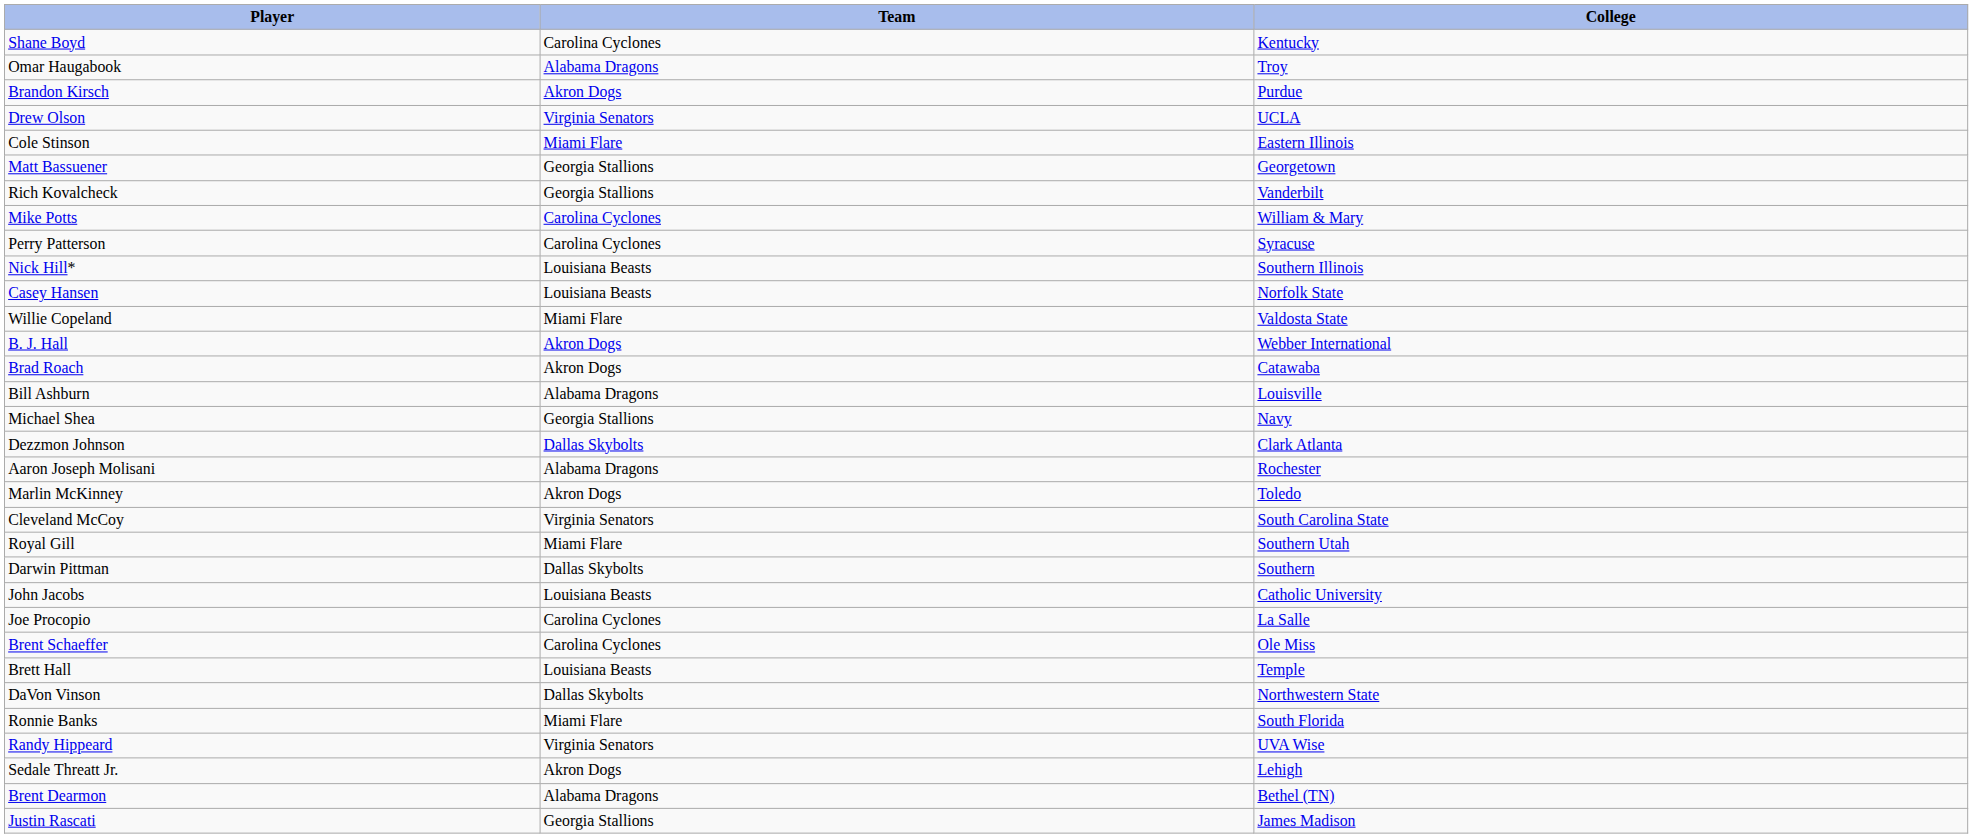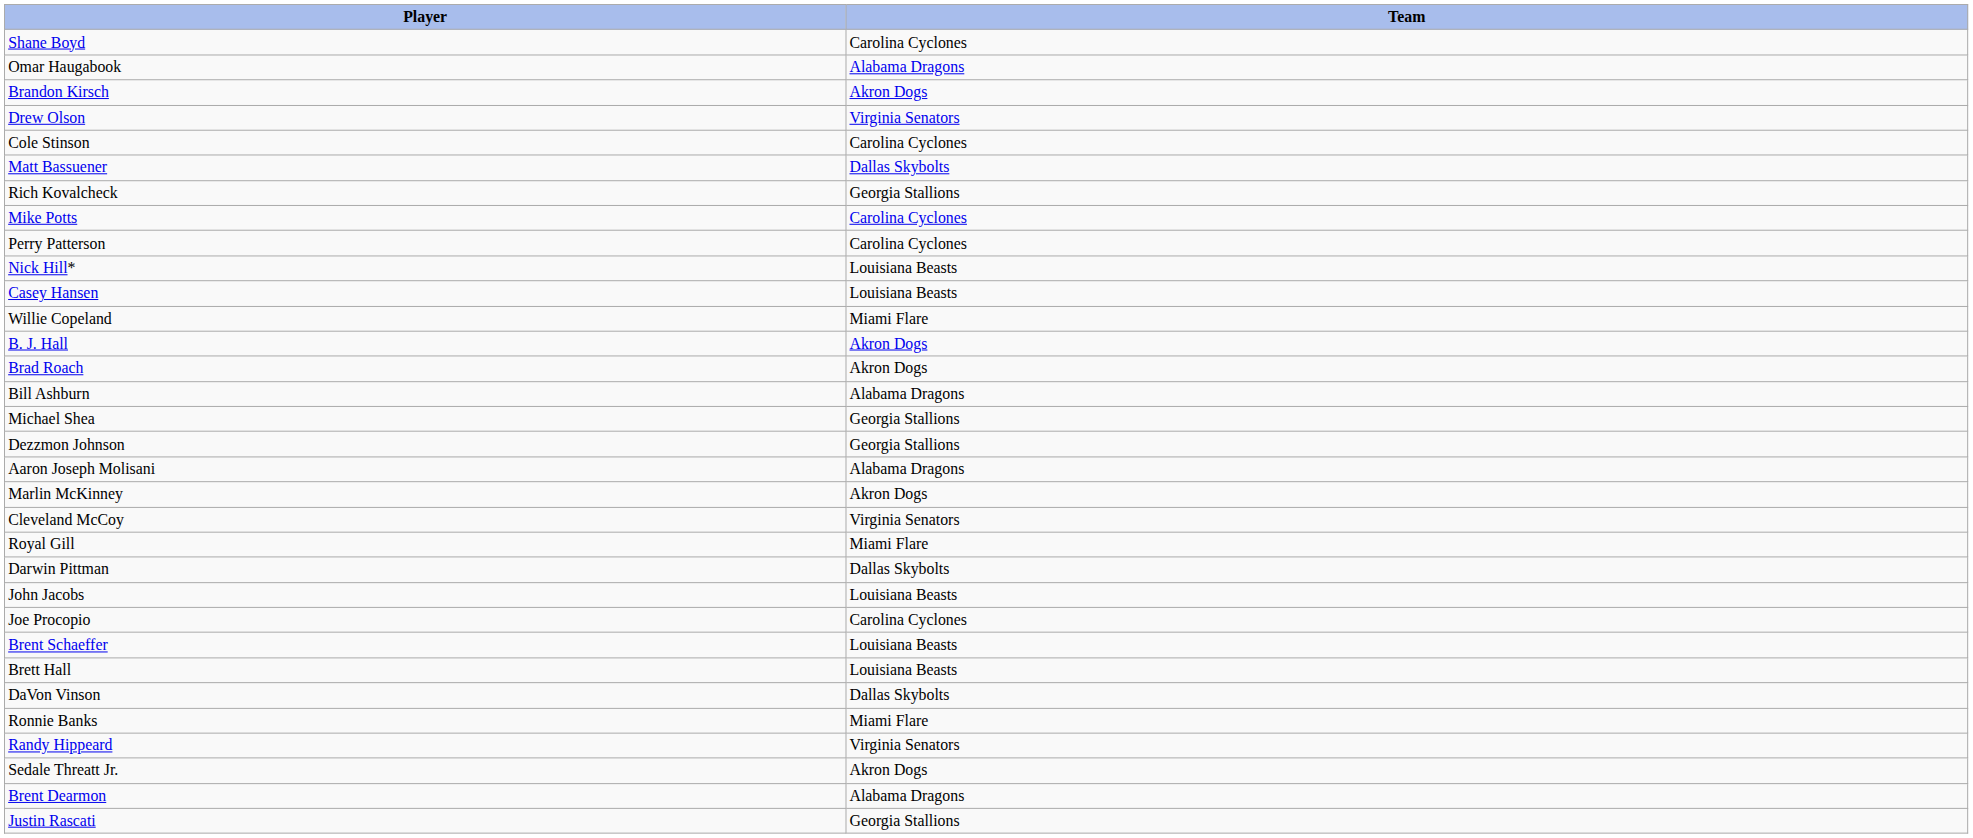 <table class="wikitable sortable sortable" style="width:100%;">
 <tr>
 <th style="background:#a8bdec; width:15%;">Player</th>
 <th style="width:20%; background:#a8bdec;">Team</th>
-<th style="width:20%; background:#a8bdec;">College</th>
 </tr>
 <tr>
 <td><a href='#'>Shane Boyd</a></td>
 <td>Carolina Cyclones</td>
-<td><a href='#'>Kentucky</a></td>
 </tr>
 <tr>
 <td>Omar Haugabook</td>
 <td><a href='#'>Alabama Dragons</a></td>
-<td><a href='#'>Troy</a></td>
 </tr>
 <tr>
 <td><a href='#'>Brandon Kirsch</a></td>
 <td><a href='#'>Akron Dogs</a></td>
-<td><a href='#'>Purdue</a></td>
 </tr>
 <tr>
 <td><a href='#'>Drew Olson</a></td>
 <td><a href='#'>Virginia Senators</a></td>
-<td><a href='#'>UCLA</a></td>
 </tr>
 <tr>
 <td>Cole Stinson</td>
-<td><a href='#'>Miami Flare</a></td>
-<td><a href='#'>Eastern Illinois</a></td>
+<td>Carolina Cyclones</td>
 </tr>
 <tr>
 <td><a href='#'>Matt Bassuener</a></td>
-<td>Georgia Stallions</td>
-<td><a href='#'>Georgetown</a></td>
+<td><a href='#'>Dallas Skybolts</a></td>
 </tr>
 <tr>
 <td>Rich Kovalcheck</td>
 <td>Georgia Stallions</td>
-<td><a href='#'>Vanderbilt</a></td>
 </tr>
 <tr>
 <td><a href='#'>Mike Potts</a></td>
 <td><a href='#'>Carolina Cyclones</a></td>
-<td><a href='#'>William & Mary</a></td>
 </tr>
 <tr>
 <td>Perry Patterson</td>
 <td>Carolina Cyclones</td>
-<td><a href='#'>Syracuse</a></td>
 </tr>
 <tr>
 <td><a href='#'>Nick Hill</a>*</td>
 <td>Louisiana Beasts</td>
-<td><a href='#'>Southern Illinois</a></td>
 </tr>
 <tr>
 <td><a href='#'>Casey Hansen</a></td>
 <td>Louisiana Beasts</td>
-<td><a href='#'>Norfolk State</a></td>
 </tr>
 <tr>
 <td>Willie Copeland</td>
 <td>Miami Flare</td>
-<td><a href='#'>Valdosta State</a></td>
 </tr>
 <tr>
 <td><a href='#'>B. J. Hall</a></td>
 <td><a href='#'>Akron Dogs</a></td>
-<td><a href='#'>Webber International</a></td>
 </tr>
 <tr>
 <td><a href='#'>Brad Roach</a></td>
 <td>Akron Dogs</td>
-<td><a href='#'>Catawaba</a></td>
 </tr>
 <tr>
 <td>Bill Ashburn</td>
 <td>Alabama Dragons</td>
-<td><a href='#'>Louisville</a></td>
 </tr>
 <tr>
 <td>Michael Shea</td>
 <td>Georgia Stallions</td>
-<td><a href='#'>Navy</a></td>
 </tr>
 <tr>
 <td>Dezzmon Johnson</td>
-<td><a href='#'>Dallas Skybolts</a></td>
-<td><a href='#'>Clark Atlanta</a></td>
+<td>Georgia Stallions</td>
 </tr>
 <tr>
 <td>Aaron Joseph Molisani</td>
 <td>Alabama Dragons</td>
-<td><a href='#'>Rochester</a></td>
 </tr>
 <tr>
 <td>Marlin McKinney</td>
 <td>Akron Dogs</td>
-<td><a href='#'>Toledo</a></td>
 </tr>
 <tr>
 <td>Cleveland McCoy</td>
 <td>Virginia Senators</td>
-<td><a href='#'>South Carolina State</a></td>
 </tr>
 <tr>
 <td>Royal Gill</td>
 <td>Miami Flare</td>
-<td><a href='#'>Southern Utah</a></td>
 </tr>
 <tr>
 <td>Darwin Pittman</td>
 <td>Dallas Skybolts</td>
-<td><a href='#'>Southern</a></td>
 </tr>
 <tr>
 <td>John Jacobs</td>
 <td>Louisiana Beasts</td>
-<td><a href='#'>Catholic University</a></td>
 </tr>
 <tr>
 <td>Joe Procopio</td>
 <td>Carolina Cyclones</td>
-<td><a href='#'>La Salle</a></td>
 </tr>
 <tr>
 <td><a href='#'>Brent Schaeffer</a></td>
-<td>Carolina Cyclones</td>
-<td><a href='#'>Ole Miss</a></td>
+<td>Louisiana Beasts</td>
 </tr>
 <tr>
 <td>Brett Hall</td>
 <td>Louisiana Beasts</td>
-<td><a href='#'>Temple</a></td>
 </tr>
 <tr>
 <td>DaVon Vinson</td>
 <td>Dallas Skybolts</td>
-<td><a href='#'>Northwestern State</a></td>
 </tr>
 <tr>
 <td>Ronnie Banks</td>
 <td>Miami Flare</td>
-<td><a href='#'>South Florida</a></td>
 </tr>
 <tr>
 <td><a href='#'>Randy Hippeard</a></td>
 <td>Virginia Senators</td>
-<td><a href='#'>UVA Wise</a></td>
 </tr>
 <tr>
 <td>Sedale Threatt Jr.</td>
 <td>Akron Dogs</td>
-<td><a href='#'>Lehigh</a></td>
 </tr>
 <tr>
 <td><a href='#'>Brent Dearmon</a></td>
 <td>Alabama Dragons</td>
-<td><a href='#'>Bethel (TN)</a></td>
 </tr>
 <tr>
 <td><a href='#'>Justin Rascati</a></td>
 <td>Georgia Stallions</td>
-<td><a href='#'>James Madison</a></td>
 </tr>
 </table>
